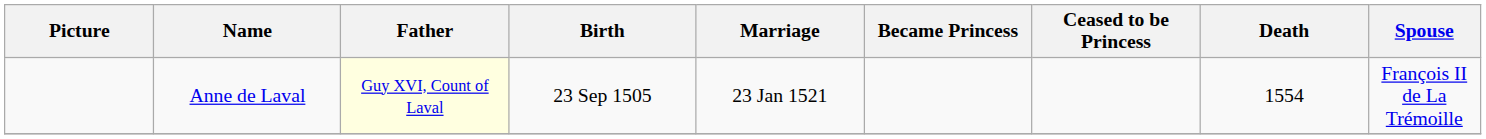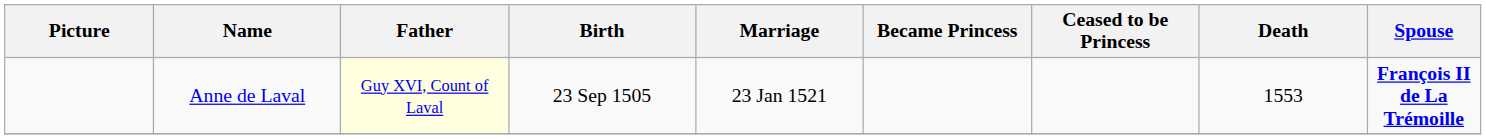 <table width=95% class="wikitable">
 <tr>
 <th width = "8%">Picture</th>
 <th width = "10%">Name</th>
 <th width = "9%">Father</th>
 <th width = "10%">Birth</th>
 <th width = "9%">Marriage</th>
 <th width = "9%">Became Princess</th>
 <th width = "9%">Ceased to be Princess</th>
 <th width = "9%">Death</th>
 <th width = "6%"><a href='#'>Spouse</a></th>
 </tr>
 <tr>
 <td align="center"></td>
 <td align="center"><a href='#'>Anne de Laval</a></td>
 <td align="center" style="background: lightyellow;"><small><a href='#'>Guy XVI, Count of Laval</a></small></td>
 <td align="center">23 Sep 1505</td>
 <td align="center">23 Jan 1521</td>
 <td align="center"></td>
 <td align="center"></td>
-<td align="center">1554</td>
-<td align="center"><a href='#'>François II de La Trémoille</a></td>
+<td align="center">1553</td>
+<td align="center"><strong><a href='#'>François II de La Trémoille</a></strong></td>
 </tr>
 <tr>
 </tr>
 </table>
